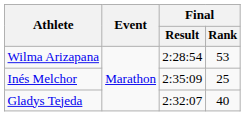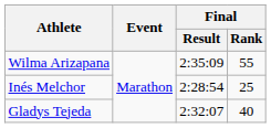 <table class="wikitable" style="font-size:90%">
 <tr>
 <th rowspan="2">Athlete</th>
 <th rowspan="2">Event</th>
 <th colspan="2">Final</th>
 </tr>
 <tr style="font-size:95%">
 <th>Result</th>
 <th>Rank</th>
 </tr>
 <tr align=center>
 <td align=left><a href='#'>Wilma Arizapana</a></td>
 <td align=left rowspan=3><a href='#'>Marathon</a></td>
-<td>2:28:54</td>
-<td>53</td>
+<td>2:35:09</td>
+<td>55</td>
 </tr>
 <tr align=center>
 <td align=left><a href='#'>Inés Melchor</a></td>
-<td>2:35:09</td>
+<td>2:28:54</td>
 <td>25</td>
 </tr>
 <tr align=center>
 <td align=left><a href='#'>Gladys Tejeda</a></td>
 <td>2:32:07</td>
 <td>40</td>
 </tr>
 </table>
